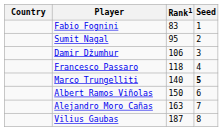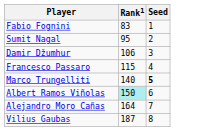 <table class="sortable wikitable">
 <tr>
-<th width="70">Country</th>
 <th width="175">Player</th>
 <th>Rank<sup>1</sup></th>
 <th>Seed</th>
 </tr>
 <tr>
-<td></td>
 <td><a href='#'>Fabio Fognini</a></td>
 <td>83</td>
 <td>1</td>
 </tr>
 <tr>
-<td></td>
 <td><a href='#'>Sumit Nagal</a></td>
 <td>95</td>
 <td>2</td>
 </tr>
 <tr>
-<td></td>
 <td><a href='#'>Damir Džumhur</a></td>
 <td>106</td>
 <td>3</td>
 </tr>
 <tr>
-<td></td>
 <td><a href='#'>Francesco Passaro</a></td>
-<td>118</td>
+<td>115</td>
 <td>4</td>
 </tr>
 <tr>
-<td></td>
 <td><a href='#'>Marco Trungelliti</a></td>
 <td>140</td>
 <td><strong>5</strong></td>
 </tr>
 <tr>
-<td></td>
 <td><a href='#'>Albert Ramos Viñolas</a></td>
-<td>150</td>
+<td style="background: paleturquoise;">150</td>
 <td>6</td>
 </tr>
 <tr>
-<td></td>
 <td><a href='#'>Alejandro Moro Cañas</a></td>
-<td>163</td>
+<td>164</td>
 <td>7</td>
 </tr>
 <tr>
-<td></td>
 <td><a href='#'>Vilius Gaubas</a></td>
 <td>187</td>
 <td>8</td>
 </tr>
 </table>
